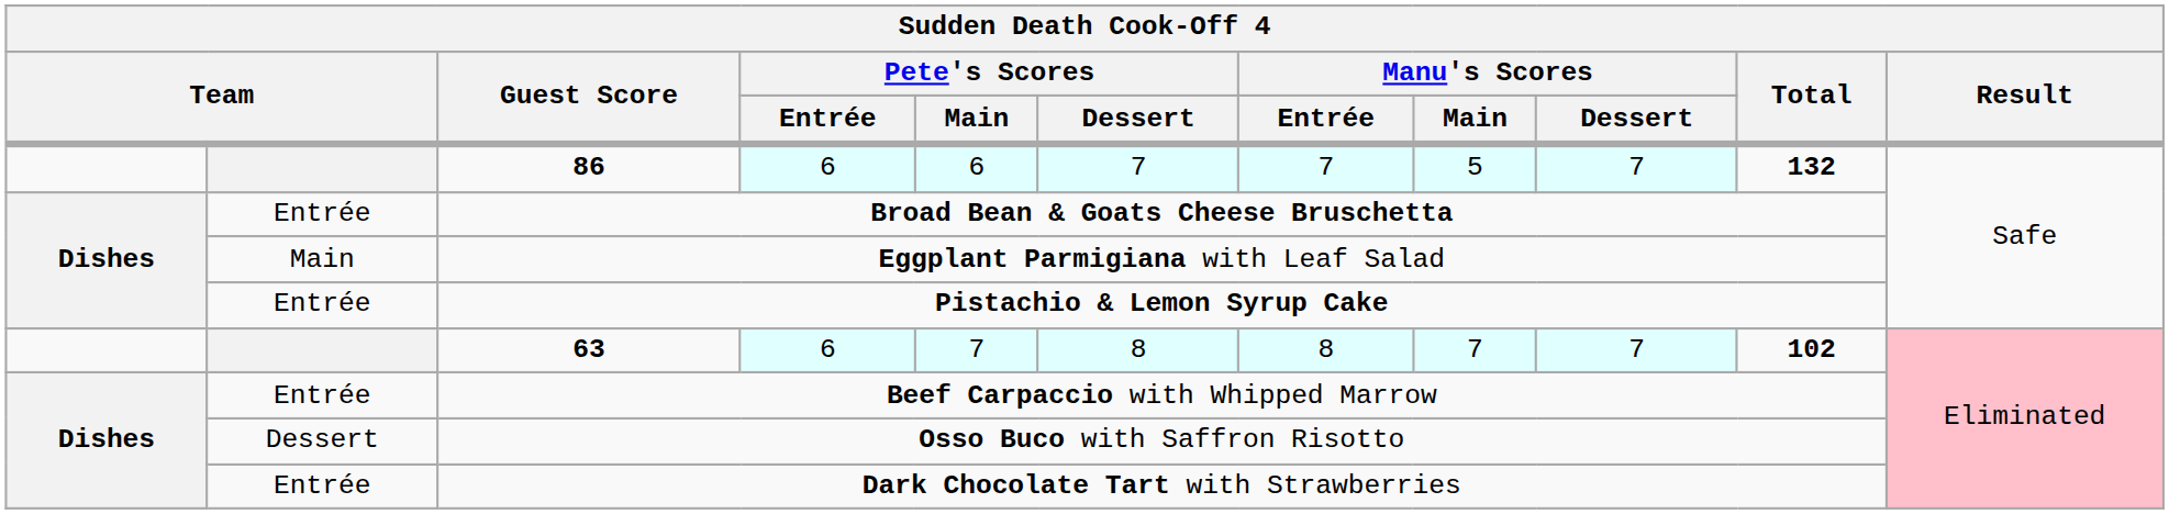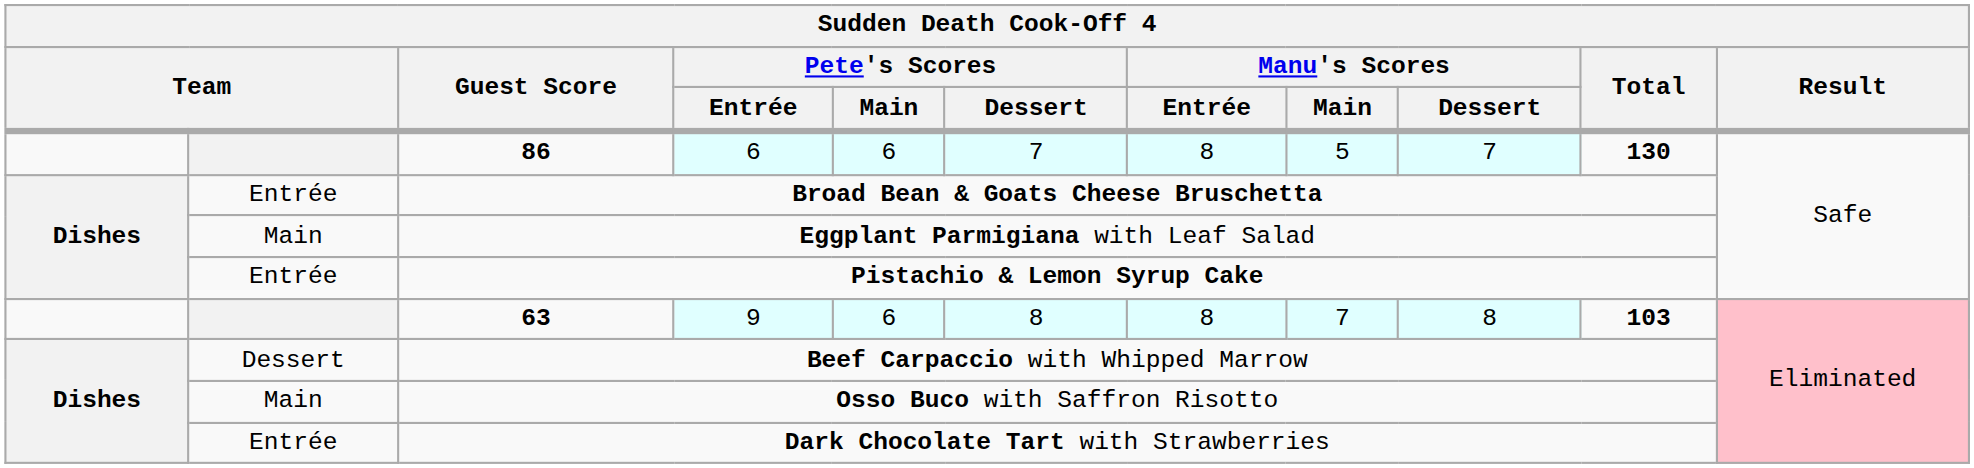 <table class="wikitable plainrowheaders" style="margin:1em auto; text-align:center; font-size:90%; width:80em;">
 <tr>
 <th colspan="18" >Sudden Death Cook-Off 4</th>
 </tr>
 <tr>
 <th rowspan="2" colspan="2" style="width:20%">Team</th>
 <th scope="col" rowspan="2">Guest Score<br><small></small></th>
 <th scope="col" colspan="3"><a href='#'>Pete</a>'s Scores</th>
 <th scope="col" colspan="3"><a href='#'>Manu</a>'s Scores</th>
 <th scope="col" rowspan="2">Total<br><small></small></th>
 <th scope="col" rowspan="2">Result</th>
 </tr>
 <tr>
 <th scope="col">Entrée</th>
 <th scope="col">Main</th>
 <th scope="col">Dessert</th>
 <th scope="col">Entrée</th>
 <th scope="col">Main</th>
 <th scope="col">Dessert</th>
 </tr>
 <tr style="border-top:3px solid #aaa;">
 <td></td>
 <th style="text-align:centre"></th>
 <td><strong>86</strong></td>
 <td bgcolor="#e0ffff">6</td>
 <td bgcolor="#e0ffff">6</td>
 <td bgcolor="#e0ffff">7</td>
-<td bgcolor="#e0ffff">7</td>
+<td bgcolor="#e0ffff">8</td>
 <td bgcolor="#e0ffff">5</td>
 <td bgcolor="#e0ffff">7</td>
-<td><strong>132</strong></td>
+<td><strong>130</strong></td>
 <td rowspan="4">Safe</td>
 </tr>
 <tr>
 <th rowspan="3">Dishes</th>
 <td>Entrée</td>
 <td colspan="8"><strong>Broad Bean & Goats Cheese Bruschetta</strong></td>
 </tr>
 <tr>
 <td>Main</td>
 <td colspan="8"><strong>Eggplant Parmigiana</strong> with Leaf Salad</td>
 </tr>
 <tr>
 <td>Entrée</td>
 <td colspan="8"><strong>Pistachio & Lemon Syrup Cake</strong></td>
 </tr>
 <tr>
 <td></td>
 <th style="text-align:centre"></th>
 <td><strong>63</strong></td>
+<td bgcolor="#e0ffff">9</td>
 <td bgcolor="#e0ffff">6</td>
-<td bgcolor="#e0ffff">7</td>
 <td bgcolor="#e0ffff">8</td>
 <td bgcolor="#e0ffff">8</td>
 <td bgcolor="#e0ffff">7</td>
-<td bgcolor="#e0ffff">7</td>
-<td><strong>102</strong></td>
+<td bgcolor="#e0ffff">8</td>
+<td><strong>103</strong></td>
 <td style="background:pink" rowspan="4">Eliminated</td>
 </tr>
 <tr>
 <th rowspan="3">Dishes</th>
-<td>Entrée</td>
+<td>Dessert</td>
 <td colspan="8"><strong>Beef Carpaccio</strong> with Whipped Marrow</td>
 </tr>
 <tr>
-<td>Dessert</td>
+<td>Main</td>
 <td colspan="8"><strong>Osso Buco</strong> with Saffron Risotto</td>
 </tr>
 <tr>
 <td>Entrée</td>
 <td colspan="8"><strong>Dark Chocolate Tart</strong> with Strawberries</td>
 </tr>
 </table>
